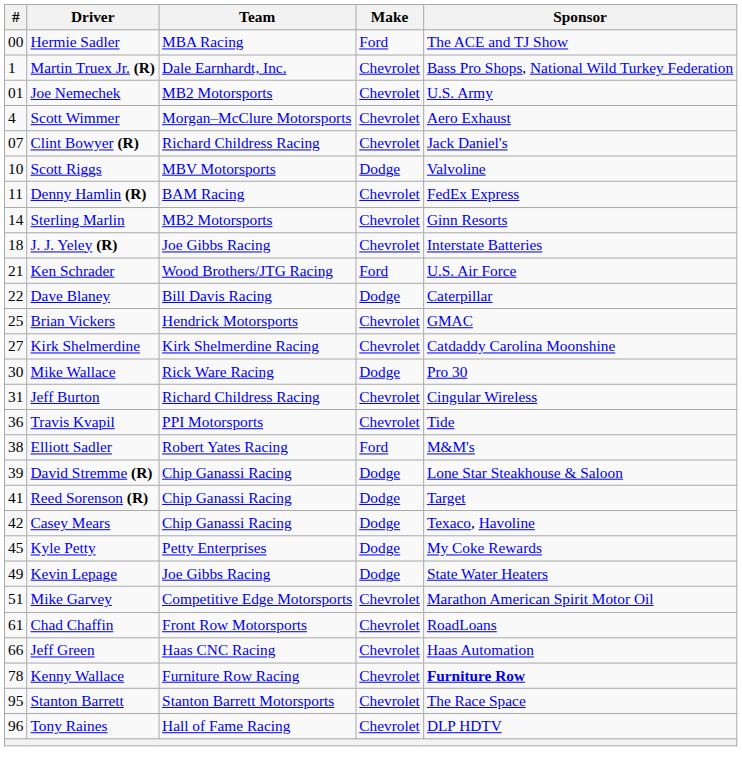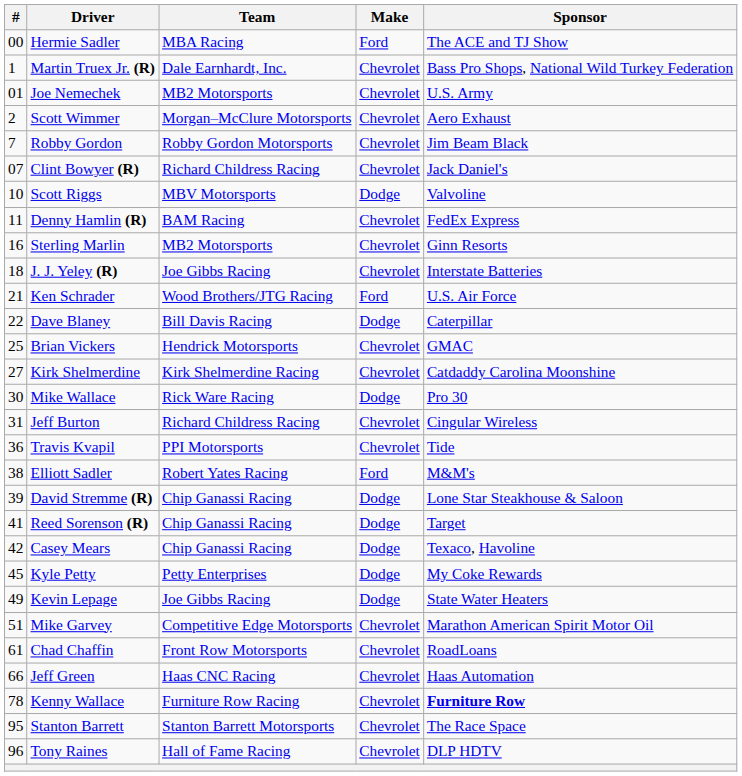 <table class="wikitable" style="font-size:95%">
 <tr>
 <th>#</th>
 <th>Driver</th>
 <th>Team</th>
 <th>Make</th>
 <th>Sponsor</th>
 </tr>
 <tr>
 <td>00</td>
 <td><a href='#'>Hermie Sadler</a></td>
 <td><a href='#'>MBA Racing</a></td>
 <td><a href='#'>Ford</a></td>
 <td><a href='#'>The ACE and TJ Show</a></td>
 </tr>
 <tr>
 <td>1</td>
 <td><a href='#'>Martin Truex Jr.</a> <strong>(R)</strong></td>
 <td><a href='#'>Dale Earnhardt, Inc.</a></td>
 <td><a href='#'>Chevrolet</a></td>
 <td><a href='#'>Bass Pro Shops</a>, <a href='#'>National Wild Turkey Federation</a></td>
 </tr>
 <tr>
 <td>01</td>
 <td><a href='#'>Joe Nemechek</a></td>
 <td><a href='#'>MB2 Motorsports</a></td>
 <td><a href='#'>Chevrolet</a></td>
 <td><a href='#'>U.S. Army</a></td>
 </tr>
 <tr>
-<td>4</td>
+<td>2</td>
 <td><a href='#'>Scott Wimmer</a></td>
 <td><a href='#'>Morgan–McClure Motorsports</a></td>
 <td><a href='#'>Chevrolet</a></td>
 <td><a href='#'>Aero Exhaust</a></td>
+</tr>
+<tr>
+<td>7</td>
+<td><a href='#'>Robby Gordon</a></td>
+<td><a href='#'>Robby Gordon Motorsports</a></td>
+<td><a href='#'>Chevrolet</a></td>
+<td><a href='#'>Jim Beam Black</a></td>
 </tr>
 <tr>
 <td>07</td>
 <td><a href='#'>Clint Bowyer</a> <strong>(R)</strong></td>
 <td><a href='#'>Richard Childress Racing</a></td>
 <td><a href='#'>Chevrolet</a></td>
 <td><a href='#'>Jack Daniel's</a></td>
 </tr>
 <tr>
 <td>10</td>
 <td><a href='#'>Scott Riggs</a></td>
 <td><a href='#'>MBV Motorsports</a></td>
 <td><a href='#'>Dodge</a></td>
 <td><a href='#'>Valvoline</a></td>
 </tr>
 <tr>
 <td>11</td>
 <td><a href='#'>Denny Hamlin</a> <strong>(R)</strong></td>
 <td><a href='#'>BAM Racing</a></td>
 <td><a href='#'>Chevrolet</a></td>
 <td><a href='#'>FedEx Express</a></td>
 </tr>
 <tr>
-<td>14</td>
+<td>16</td>
 <td><a href='#'>Sterling Marlin</a></td>
 <td><a href='#'>MB2 Motorsports</a></td>
 <td><a href='#'>Chevrolet</a></td>
 <td><a href='#'>Ginn Resorts</a></td>
 </tr>
 <tr>
 <td>18</td>
 <td><a href='#'>J. J. Yeley</a> <strong>(R)</strong></td>
 <td><a href='#'>Joe Gibbs Racing</a></td>
 <td><a href='#'>Chevrolet</a></td>
 <td><a href='#'>Interstate Batteries</a></td>
 </tr>
 <tr>
 <td>21</td>
 <td><a href='#'>Ken Schrader</a></td>
 <td><a href='#'>Wood Brothers/JTG Racing</a></td>
 <td><a href='#'>Ford</a></td>
 <td><a href='#'>U.S. Air Force</a></td>
 </tr>
 <tr>
 <td>22</td>
 <td><a href='#'>Dave Blaney</a></td>
 <td><a href='#'>Bill Davis Racing</a></td>
 <td><a href='#'>Dodge</a></td>
 <td><a href='#'>Caterpillar</a></td>
 </tr>
 <tr>
 <td>25</td>
 <td><a href='#'>Brian Vickers</a></td>
 <td><a href='#'>Hendrick Motorsports</a></td>
 <td><a href='#'>Chevrolet</a></td>
 <td><a href='#'>GMAC</a></td>
 </tr>
 <tr>
 <td>27</td>
 <td><a href='#'>Kirk Shelmerdine</a></td>
 <td><a href='#'>Kirk Shelmerdine Racing</a></td>
 <td><a href='#'>Chevrolet</a></td>
 <td><a href='#'>Catdaddy Carolina Moonshine</a></td>
 </tr>
 <tr>
 <td>30</td>
 <td><a href='#'>Mike Wallace</a></td>
 <td><a href='#'>Rick Ware Racing</a></td>
 <td><a href='#'>Dodge</a></td>
 <td><a href='#'>Pro 30</a></td>
 </tr>
 <tr>
 <td>31</td>
 <td><a href='#'>Jeff Burton</a></td>
 <td><a href='#'>Richard Childress Racing</a></td>
 <td><a href='#'>Chevrolet</a></td>
 <td><a href='#'>Cingular Wireless</a></td>
 </tr>
 <tr>
 <td>36</td>
 <td><a href='#'>Travis Kvapil</a></td>
 <td><a href='#'>PPI Motorsports</a></td>
 <td><a href='#'>Chevrolet</a></td>
 <td><a href='#'>Tide</a></td>
 </tr>
 <tr>
 <td>38</td>
 <td><a href='#'>Elliott Sadler</a></td>
 <td><a href='#'>Robert Yates Racing</a></td>
 <td><a href='#'>Ford</a></td>
 <td><a href='#'>M&M's</a></td>
 </tr>
 <tr>
 <td>39</td>
 <td><a href='#'>David Stremme</a> <strong>(R)</strong></td>
 <td><a href='#'>Chip Ganassi Racing</a></td>
 <td><a href='#'>Dodge</a></td>
 <td><a href='#'>Lone Star Steakhouse & Saloon</a></td>
 </tr>
 <tr>
 <td>41</td>
 <td><a href='#'>Reed Sorenson</a> <strong>(R)</strong></td>
 <td><a href='#'>Chip Ganassi Racing</a></td>
 <td><a href='#'>Dodge</a></td>
 <td><a href='#'>Target</a></td>
 </tr>
 <tr>
 <td>42</td>
 <td><a href='#'>Casey Mears</a></td>
 <td><a href='#'>Chip Ganassi Racing</a></td>
 <td><a href='#'>Dodge</a></td>
 <td><a href='#'>Texaco</a>, <a href='#'>Havoline</a></td>
 </tr>
 <tr>
 <td>45</td>
 <td><a href='#'>Kyle Petty</a></td>
 <td><a href='#'>Petty Enterprises</a></td>
 <td><a href='#'>Dodge</a></td>
 <td><a href='#'>My Coke Rewards</a></td>
 </tr>
 <tr>
 <td>49</td>
 <td><a href='#'>Kevin Lepage</a></td>
 <td><a href='#'>Joe Gibbs Racing</a></td>
 <td><a href='#'>Dodge</a></td>
 <td><a href='#'>State Water Heaters</a></td>
 </tr>
 <tr>
 <td>51</td>
 <td><a href='#'>Mike Garvey</a></td>
 <td><a href='#'>Competitive Edge Motorsports</a></td>
 <td><a href='#'>Chevrolet</a></td>
 <td><a href='#'>Marathon American Spirit Motor Oil</a></td>
 </tr>
 <tr>
 <td>61</td>
 <td><a href='#'>Chad Chaffin</a></td>
 <td><a href='#'>Front Row Motorsports</a></td>
 <td><a href='#'>Chevrolet</a></td>
 <td><a href='#'>RoadLoans</a></td>
 </tr>
 <tr>
 <td>66</td>
 <td><a href='#'>Jeff Green</a></td>
 <td><a href='#'>Haas CNC Racing</a></td>
 <td><a href='#'>Chevrolet</a></td>
 <td><a href='#'>Haas Automation</a></td>
 </tr>
 <tr>
 <td>78</td>
 <td><a href='#'>Kenny Wallace</a></td>
 <td><a href='#'>Furniture Row Racing</a></td>
 <td><a href='#'>Chevrolet</a></td>
 <td><strong><a href='#'>Furniture Row</a></strong></td>
 </tr>
 <tr>
 <td>95</td>
 <td><a href='#'>Stanton Barrett</a></td>
 <td><a href='#'>Stanton Barrett Motorsports</a></td>
 <td><a href='#'>Chevrolet</a></td>
 <td><a href='#'>The Race Space</a></td>
 </tr>
 <tr>
 <td>96</td>
 <td><a href='#'>Tony Raines</a></td>
 <td><a href='#'>Hall of Fame Racing</a></td>
 <td><a href='#'>Chevrolet</a></td>
 <td><a href='#'>DLP HDTV</a></td>
 </tr>
 <tr>
 <th colspan="5"></th>
 </tr>
 </table>
